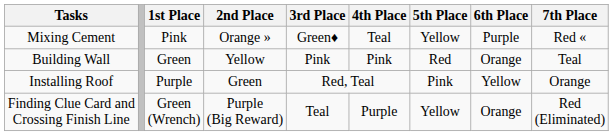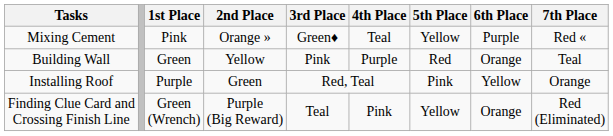 <table class="wikitable" style="text-align:center">
 <tr>
 <th>Tasks</th>
 <th style="background:#C0C0C0;" rowspan="5"></th>
 <th>1st Place</th>
 <th>2nd Place</th>
 <th>3rd Place</th>
 <th>4th Place</th>
 <th>5th Place</th>
 <th>6th Place</th>
 <th>7th Place</th>
 </tr>
 <tr>
 <td>Mixing Cement</td>
 <td><span>Pink</span></td>
 <td><span>Orange</span> <span>»</span></td>
 <td><span>Green</span><span>♦</span></td>
 <td><span>Teal</span></td>
 <td><span>Yellow</span></td>
 <td><span>Purple</span></td>
 <td><span>Red</span> <span>«</span></td>
 </tr>
 <tr>
 <td>Building Wall</td>
 <td><span>Green</span></td>
 <td><span>Yellow</span></td>
 <td><span>Pink</span></td>
-<td><span>Pink</span></td>
+<td><span>Purple</span></td>
 <td><span>Red</span></td>
 <td><span>Orange</span></td>
 <td><span>Teal</span></td>
 </tr>
 <tr>
 <td>Installing Roof</td>
 <td><span>Purple</span></td>
 <td><span>Green</span></td>
 <td colspan=2><span>Red,</span><span> Teal</span></td>
 <td><span>Pink</span></td>
 <td><span>Yellow</span></td>
 <td><span>Orange</span></td>
 </tr>
 <tr>
 <td>Finding Clue Card and<br>  Crossing Finish Line</td>
 <td><span>Green <br>(Wrench)</span></td>
 <td><span>Purple <br>(Big Reward)</span></td>
 <td><span>Teal</span></td>
-<td><span>Purple</span></td>
+<td><span>Pink</span></td>
 <td><span>Yellow</span></td>
 <td><span>Orange</span></td>
 <td><span>Red <br>(Eliminated)</span></td>
 </tr>
 </table>
